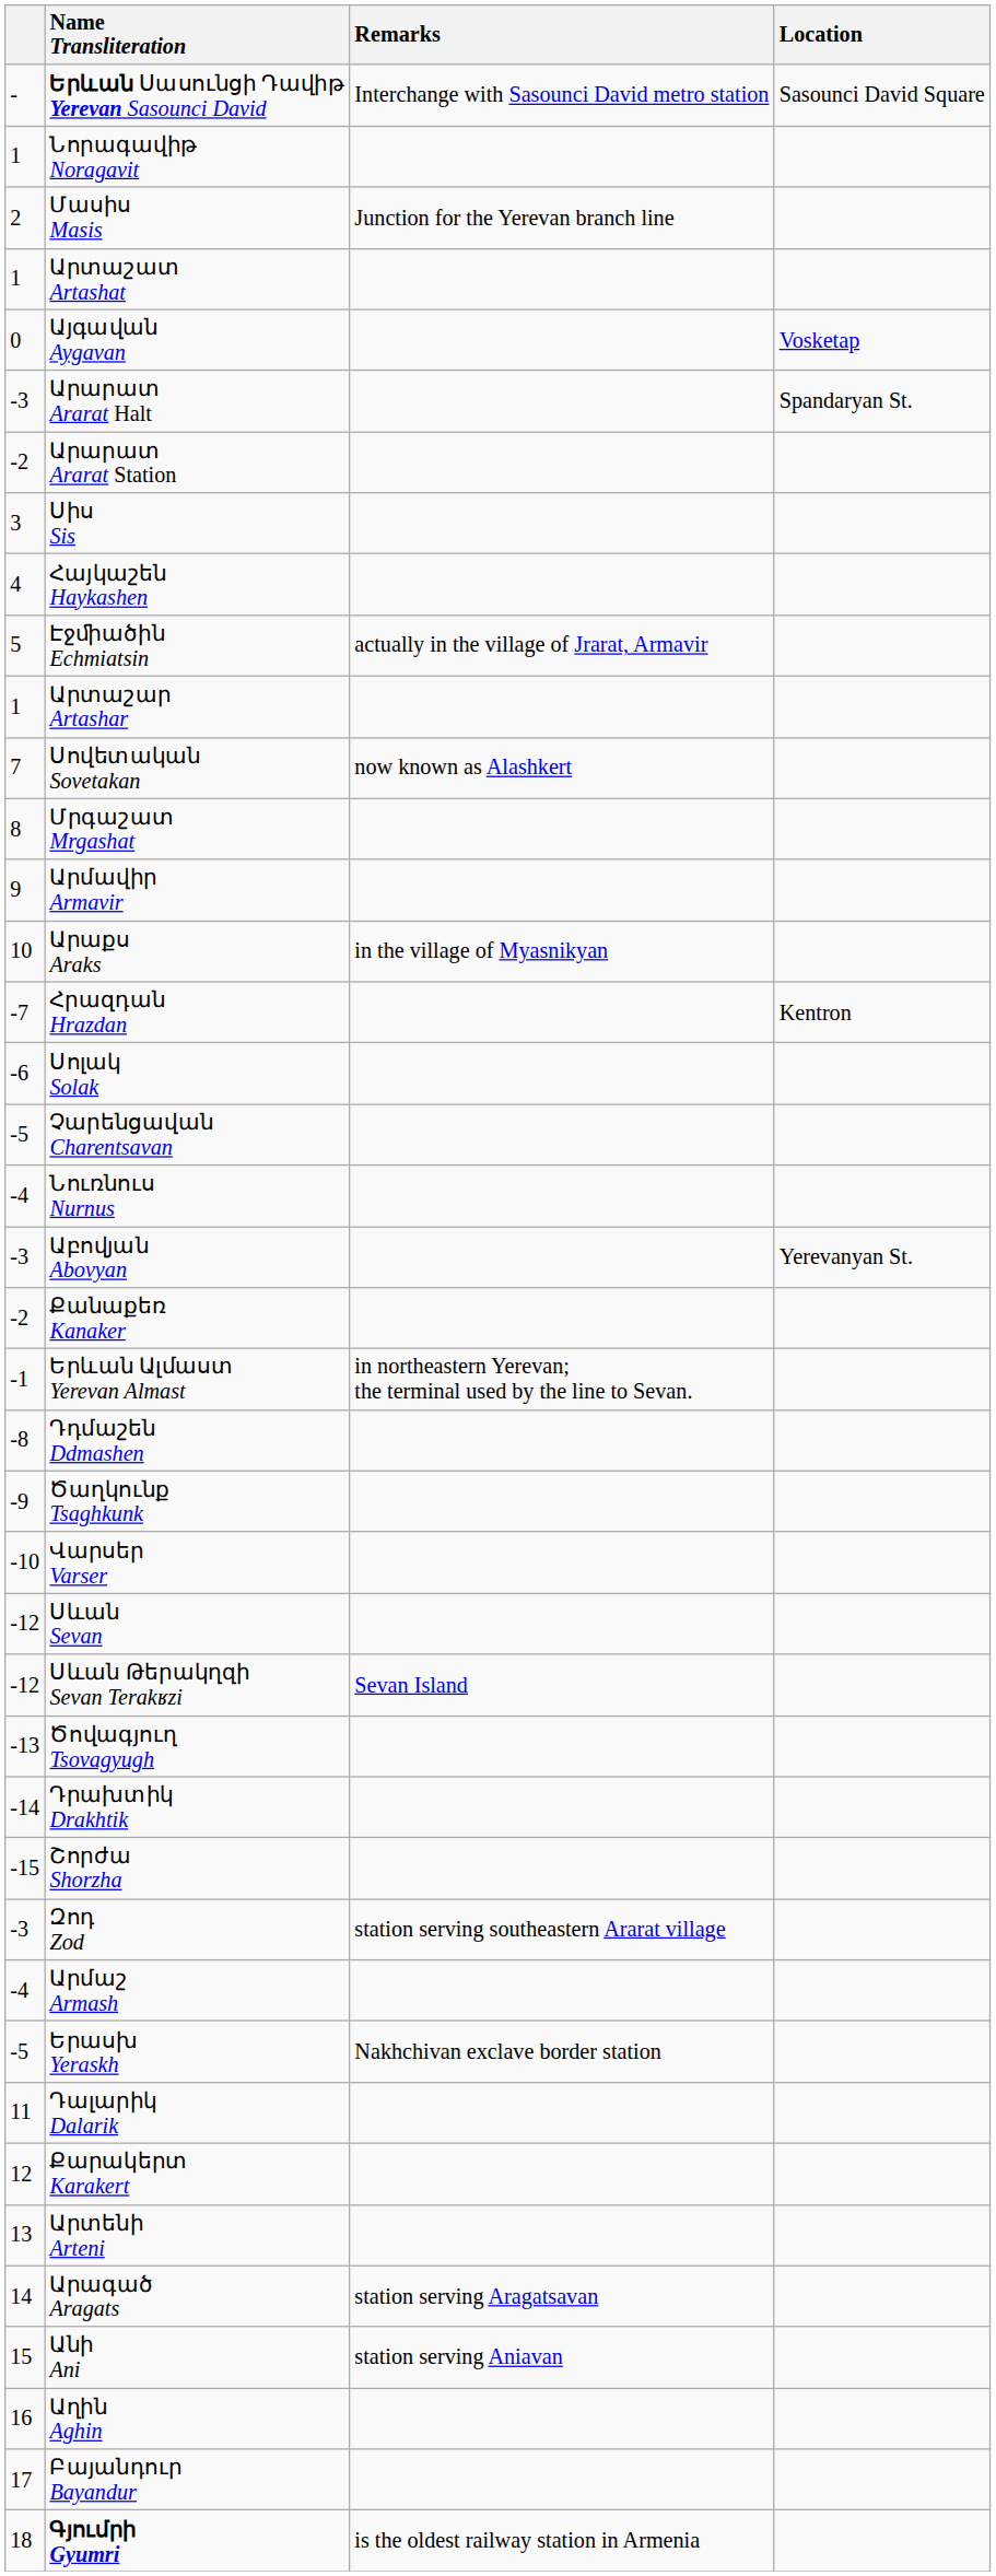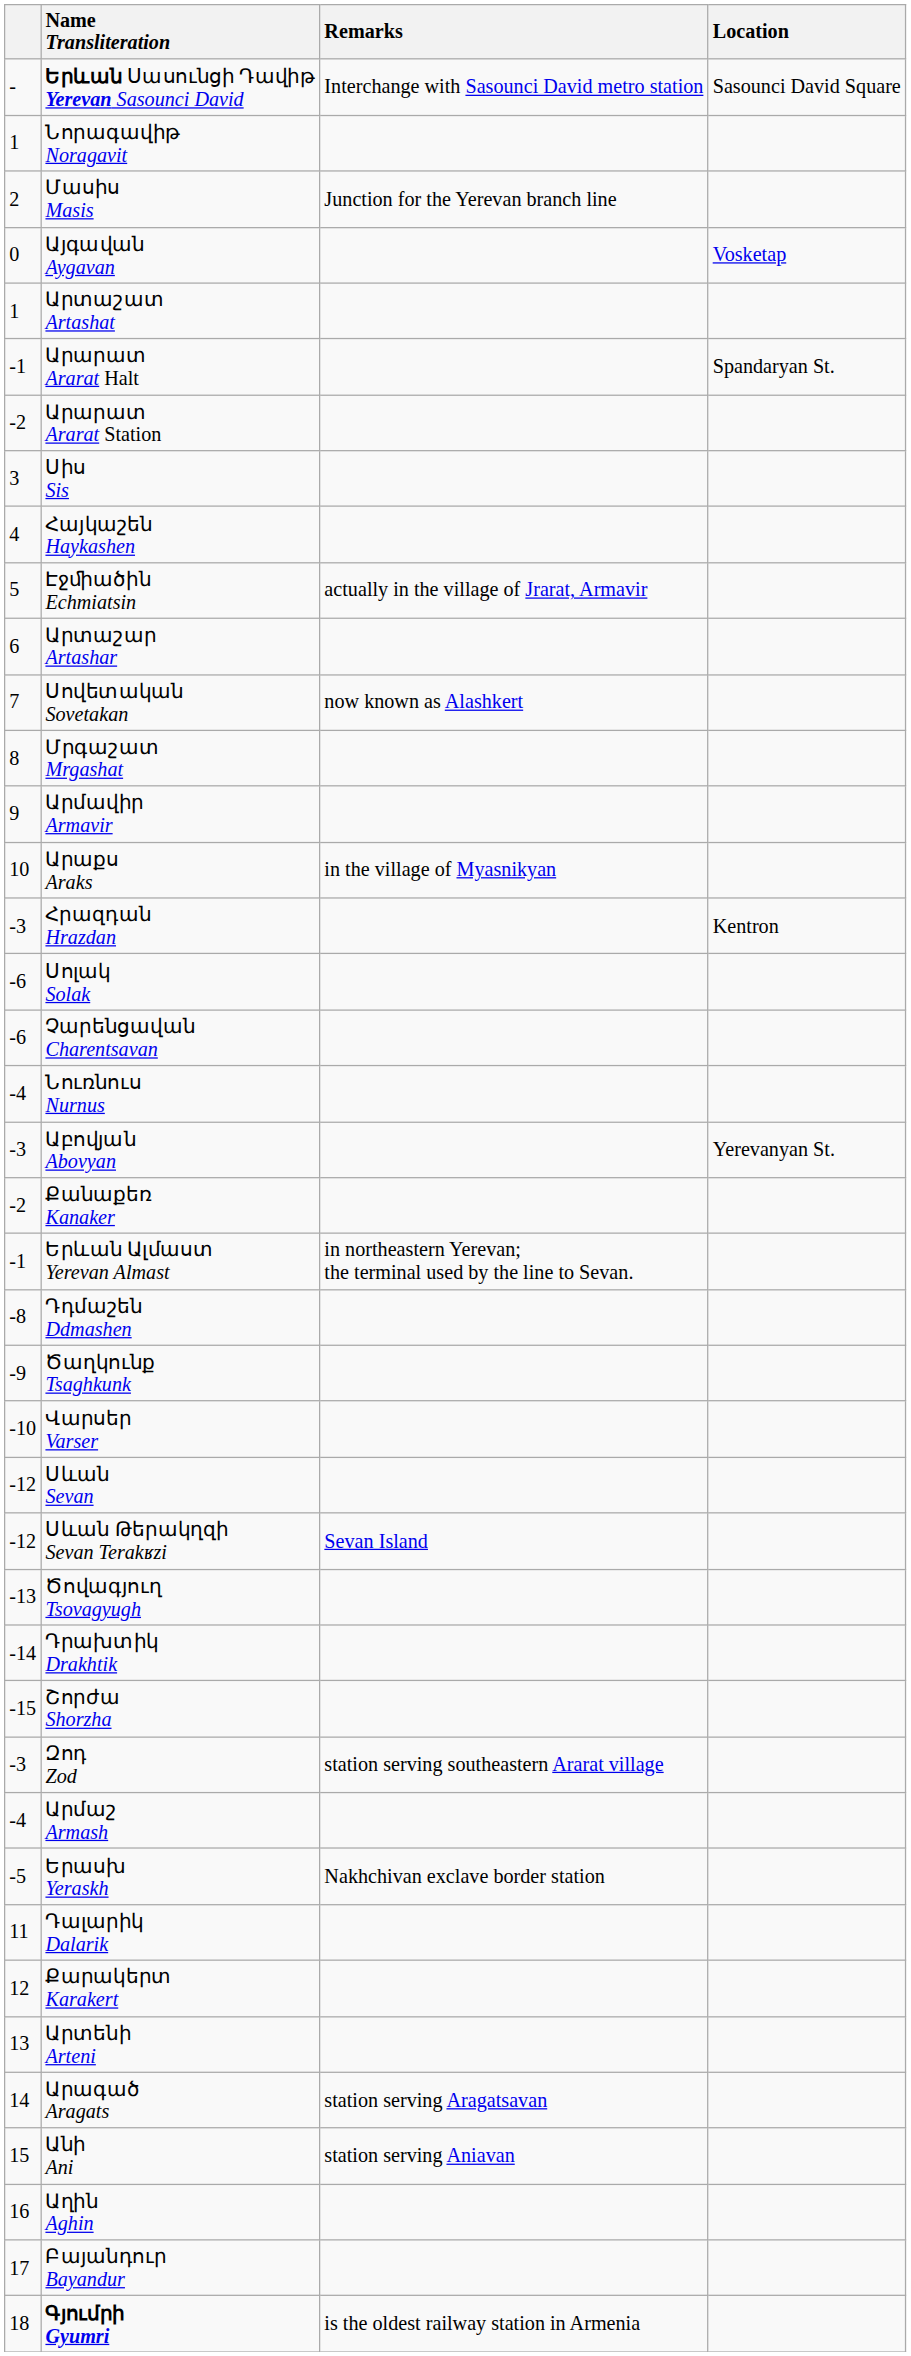 <table class="wikitable sortable">
 <tr>
 <th scope="col" style="text-align: right;"></th>
 <th scope="col" style="text-align: left;">Name<br><em>Transliteration</em></th>
 <th scope="col" style="text-align: left;">Remarks</th>
 <th scope="col" style="text-align: left;">Location</th>
 </tr>
 <tr>
 <td>-</td>
 <td><strong>Երևան</strong> Սասունցի Դավիթ<br><em><a href='#'><strong>Yerevan</strong> Sasounci David</a></em></td>
 <td>Interchange with <a href='#'>Sasounci David metro station</a></td>
 <td>Sasounci David Square<br></td>
 </tr>
 <tr>
 <td>1</td>
 <td>Նորագավիթ<br><em><a href='#'>Noragavit</a></em></td>
 <td></td>
 <td></td>
 </tr>
 <tr>
 <td>2</td>
 <td>Մասիս<br><em><a href='#'>Masis</a></em></td>
 <td>Junction for the Yerevan branch line</td>
 <td></td>
 </tr>
 <tr>
+<td>0</td>
+<td>Այգավան<br><em><a href='#'>Aygavan</a></em></td>
+<td></td>
+<td><a href='#'>Vosketap</a><br></td>
+</tr>
+<tr>
 <td>1</td>
 <td>Արտաշատ<br><em><a href='#'>Artashat</a></em></td>
 <td></td>
 <td></td>
 </tr>
 <tr>
-<td>0</td>
-<td>Այգավան<br><em><a href='#'>Aygavan</a></em></td>
-<td></td>
-<td><a href='#'>Vosketap</a><br></td>
-</tr>
-<tr>
-<td>-3</td>
+<td>-1</td>
 <td>Արարատ<br><em><a href='#'>Ararat</a></em> Halt</td>
 <td></td>
 <td>Spandaryan St.<br></td>
 </tr>
 <tr>
 <td>-2</td>
 <td>Արարատ<br><em><a href='#'>Ararat</a></em> Station</td>
 <td></td>
 <td></td>
 </tr>
 <tr>
 <td>3</td>
 <td>Սիս<br><em><a href='#'>Sis</a></em></td>
 <td></td>
 <td></td>
 </tr>
 <tr>
 <td>4</td>
 <td>Հայկաշեն<br><em><a href='#'>Haykashen</a></em></td>
 <td></td>
 <td></td>
 </tr>
 <tr>
 <td>5</td>
 <td>Էջﬕածին<br><em>Echmiatsin</em></td>
 <td>actually in the village of <a href='#'>Jrarat, Armavir</a></td>
 <td></td>
 </tr>
 <tr>
-<td>1</td>
+<td>6</td>
 <td>Արտաշար<br><em><a href='#'>Artashar</a></em></td>
 <td></td>
 <td></td>
 </tr>
 <tr>
 <td>7</td>
 <td>Սովետական<br><em>Sovetakan</em></td>
 <td>now known as <a href='#'>Alashkert</a></td>
 <td></td>
 </tr>
 <tr>
 <td>8</td>
 <td>Մրգաշատ<br><em><a href='#'>Mrgashat</a></em></td>
 <td></td>
 <td></td>
 </tr>
 <tr>
 <td>9</td>
 <td>Արմավիր<br><em><a href='#'>Armavir</a></em></td>
 <td></td>
 <td></td>
 </tr>
 <tr>
 <td>10</td>
 <td>Արաքս<br><em>Araks</em></td>
 <td>in the village of <a href='#'>Myasnikyan</a></td>
 <td></td>
 </tr>
 <tr>
-<td>-7</td>
+<td>-3</td>
 <td>Հրազդան<br><em><a href='#'>Hrazdan</a></em></td>
 <td></td>
 <td>Kentron<br></td>
 </tr>
 <tr>
 <td>-6</td>
 <td>Սոլակ<br><em><a href='#'>Solak</a></em></td>
 <td></td>
 <td></td>
 </tr>
 <tr>
-<td>-5</td>
+<td>-6</td>
 <td>Չարենցավան<br><em><a href='#'>Charentsavan</a></em></td>
 <td></td>
 <td></td>
 </tr>
 <tr>
 <td>-4</td>
 <td>Նուռնուս<br><em><a href='#'>Nurnus</a></em></td>
 <td></td>
 <td></td>
 </tr>
 <tr>
 <td>-3</td>
 <td>Աբովյան<br><em><a href='#'>Abovyan</a></em></td>
 <td></td>
 <td>Yerevanyan St.<br></td>
 </tr>
 <tr>
 <td>-2</td>
 <td>Քանաքեռ<br><em><a href='#'>Kanaker</a></em></td>
 <td></td>
 <td></td>
 </tr>
 <tr>
 <td>-1</td>
 <td>Երևան Ալմաստ<br><em>Yerevan Almast</em></td>
 <td>in northeastern Yerevan;<br>the terminal used by the line to Sevan.</td>
 <td></td>
 </tr>
 <tr>
 <td>-8</td>
 <td>Դդմաշեն<br><em><a href='#'>Ddmashen</a></em></td>
 <td></td>
 <td></td>
 </tr>
 <tr>
 <td>-9</td>
 <td>Ծաղկունք<br><em><a href='#'>Tsaghkunk</a></em></td>
 <td></td>
 <td></td>
 </tr>
 <tr>
 <td>-10</td>
 <td>Վարսեր<br><em><a href='#'>Varser</a></em></td>
 <td></td>
 <td></td>
 </tr>
 <tr>
 <td>-12</td>
 <td>Սևան<br><em><a href='#'>Sevan</a></em></td>
 <td></td>
 <td></td>
 </tr>
 <tr>
 <td>-12</td>
 <td>Սևան Թերակղզի<br><em>Sevan Terakʁzi</em></td>
 <td><a href='#'>Sevan Island</a></td>
 <td></td>
 </tr>
 <tr>
 <td>-13</td>
 <td>Ծովագյուղ<br><em><a href='#'>Tsovagyugh</a></em></td>
 <td></td>
 <td></td>
 </tr>
 <tr>
 <td>-14</td>
 <td>Դրախտիկ<br><em><a href='#'>Drakhtik</a></em></td>
 <td></td>
 <td></td>
 </tr>
 <tr>
 <td>-15</td>
 <td>Շորժա<br><em><a href='#'>Shorzha</a></em></td>
 <td></td>
 <td></td>
 </tr>
 <tr>
 <td>-3</td>
 <td>Զոդ<br><em>Zod</em></td>
 <td>station serving southeastern <a href='#'>Ararat village</a></td>
 <td></td>
 </tr>
 <tr>
 <td>-4</td>
 <td>Արմաշ<br><em><a href='#'>Armash</a></em></td>
 <td></td>
 <td></td>
 </tr>
 <tr>
 <td>-5</td>
 <td>Երասխ<br><em><a href='#'>Yeraskh</a></em></td>
 <td>Nakhchivan exclave border station</td>
 <td></td>
 </tr>
 <tr>
 <td>11</td>
 <td>Դալարիկ<br><em><a href='#'>Dalarik</a></em></td>
 <td></td>
 <td></td>
 </tr>
 <tr>
 <td>12</td>
 <td>Քարակերտ<br><em><a href='#'>Karakert</a></em></td>
 <td></td>
 <td></td>
 </tr>
 <tr>
 <td>13</td>
 <td>Արտենի<br><em><a href='#'>Arteni</a></em></td>
 <td></td>
 <td></td>
 </tr>
 <tr>
 <td>14</td>
 <td>Արագած<br><em>Aragats</em></td>
 <td>station serving <a href='#'>Aragatsavan</a></td>
 <td></td>
 </tr>
 <tr>
 <td>15</td>
 <td>Անի<br><em>Ani</em></td>
 <td>station serving <a href='#'>Aniavan</a></td>
 <td></td>
 </tr>
 <tr>
 <td>16</td>
 <td>Աղին<br><em><a href='#'>Aghin</a></em></td>
 <td></td>
 <td></td>
 </tr>
 <tr>
 <td>17</td>
 <td>Բայանդուր<br><em><a href='#'>Bayandur</a></em></td>
 <td></td>
 <td></td>
 </tr>
 <tr>
 <td>18</td>
 <td><strong>Գյումրի<br><em><a href='#'>Gyumri</a><strong><em></td>
 <td>is the oldest railway station in Armenia</td>
 <td></td>
 </tr>
 </table>
